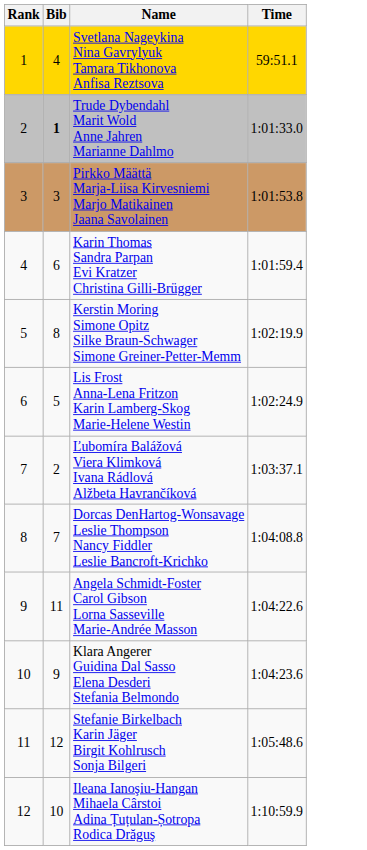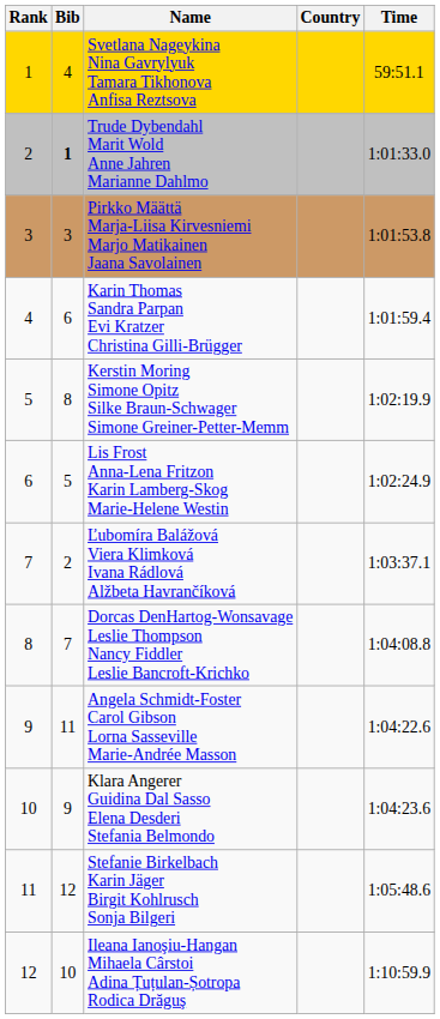 <table class="wikitable sortable" style="text-align:center">
 <tr>
 <th>Rank</th>
 <th>Bib</th>
 <th>Name</th>
+<th>Country</th>
 <th>Time</th>
 </tr>
 <tr bgcolor=gold>
 <td>1</td>
 <td>4</td>
 <td align="left"><a href='#'>Svetlana Nageykina</a><br><a href='#'>Nina Gavrylyuk</a><br><a href='#'>Tamara Tikhonova</a><br><a href='#'>Anfisa Reztsova</a></td>
+<td align="left"></td>
 <td>59:51.1</td>
 </tr>
 <tr bgcolor=silver>
 <td>2</td>
 <td><strong>1</strong></td>
 <td align="left"><a href='#'>Trude Dybendahl</a><br><a href='#'>Marit Wold</a><br><a href='#'>Anne Jahren</a><br><a href='#'>Marianne Dahlmo</a></td>
+<td align="left"></td>
 <td>1:01:33.0</td>
 </tr>
 <tr bgcolor=#CC9966>
 <td>3</td>
 <td>3</td>
 <td align="left"><a href='#'>Pirkko Määttä</a><br><a href='#'>Marja-Liisa Kirvesniemi</a><br><a href='#'>Marjo Matikainen</a><br><a href='#'>Jaana Savolainen</a></td>
+<td align="left"></td>
 <td>1:01:53.8</td>
 </tr>
 <tr>
 <td>4</td>
 <td>6</td>
 <td align="left"><a href='#'>Karin Thomas</a><br><a href='#'>Sandra Parpan</a><br><a href='#'>Evi Kratzer</a><br><a href='#'>Christina Gilli-Brügger</a></td>
+<td align="left"></td>
 <td>1:01:59.4</td>
 </tr>
 <tr>
 <td>5</td>
 <td>8</td>
 <td align="left"><a href='#'>Kerstin Moring</a><br><a href='#'>Simone Opitz</a><br><a href='#'>Silke Braun-Schwager</a><br><a href='#'>Simone Greiner-Petter-Memm</a></td>
+<td align="left"></td>
 <td>1:02:19.9</td>
 </tr>
 <tr>
 <td>6</td>
 <td>5</td>
 <td align="left"><a href='#'>Lis Frost</a><br><a href='#'>Anna-Lena Fritzon</a><br><a href='#'>Karin Lamberg-Skog</a><br><a href='#'>Marie-Helene Westin</a></td>
+<td align="left"></td>
 <td>1:02:24.9</td>
 </tr>
 <tr>
 <td>7</td>
 <td>2</td>
 <td align="left"><a href='#'>Ľubomíra Balážová</a><br><a href='#'>Viera Klimková</a><br><a href='#'>Ivana Rádlová</a><br><a href='#'>Alžbeta Havrančíková</a></td>
+<td align="left"></td>
 <td>1:03:37.1</td>
 </tr>
 <tr>
 <td>8</td>
 <td>7</td>
 <td align="left"><a href='#'>Dorcas DenHartog-Wonsavage</a><br><a href='#'>Leslie Thompson</a><br><a href='#'>Nancy Fiddler</a><br><a href='#'>Leslie Bancroft-Krichko</a></td>
+<td align="left"></td>
 <td>1:04:08.8</td>
 </tr>
 <tr>
 <td>9</td>
 <td>11</td>
 <td align="left"><a href='#'>Angela Schmidt-Foster</a><br><a href='#'>Carol Gibson</a><br><a href='#'>Lorna Sasseville</a><br><a href='#'>Marie-Andrée Masson</a></td>
+<td align="left"></td>
 <td>1:04:22.6</td>
 </tr>
 <tr>
 <td>10</td>
 <td>9</td>
 <td align="left">Klara Angerer<br><a href='#'>Guidina Dal Sasso</a><br><a href='#'>Elena Desderi</a><br><a href='#'>Stefania Belmondo</a></td>
+<td align="left"></td>
 <td>1:04:23.6</td>
 </tr>
 <tr>
 <td>11</td>
 <td>12</td>
 <td align="left"><a href='#'>Stefanie Birkelbach</a><br><a href='#'>Karin Jäger</a><br><a href='#'>Birgit Kohlrusch</a><br><a href='#'>Sonja Bilgeri</a></td>
+<td align="left"></td>
 <td>1:05:48.6</td>
 </tr>
 <tr>
 <td>12</td>
 <td>10</td>
 <td align="left"><a href='#'>Ileana Ianoşiu-Hangan</a><br><a href='#'>Mihaela Cârstoi</a><br><a href='#'>Adina Țuțulan-Șotropa</a><br><a href='#'>Rodica Drăguş</a></td>
+<td align="left"></td>
 <td>1:10:59.9</td>
 </tr>
 </table>
